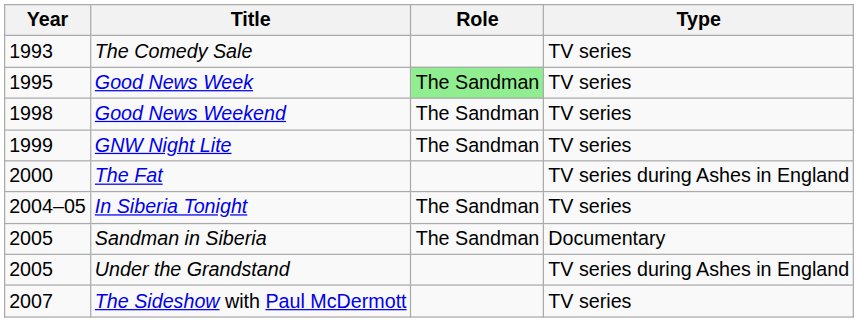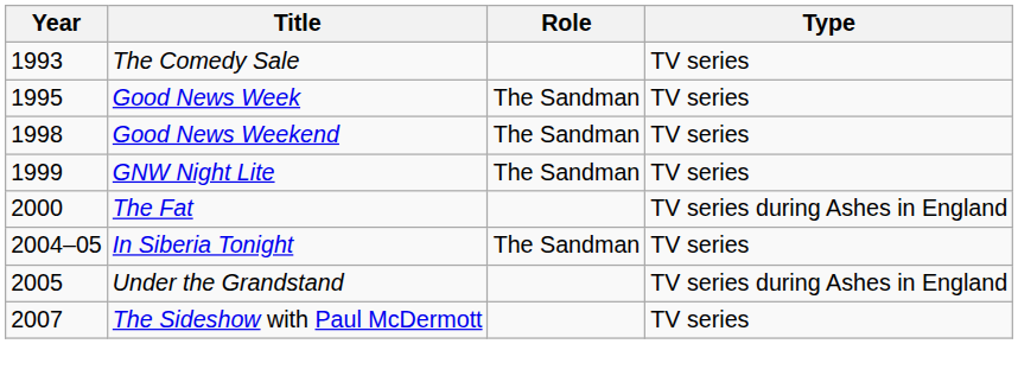 <table class="wikitable">
 <tr>
 <th>Year</th>
 <th>Title</th>
 <th>Role</th>
 <th>Type</th>
 </tr>
 <tr>
 <td>1993</td>
 <td><em>The Comedy Sale</em></td>
 <td></td>
 <td>TV series</td>
 </tr>
 <tr>
 <td>1995</td>
 <td><em><a href='#'>Good News Week</a></em></td>
-<td style="background: lightgreen;">The Sandman</td>
+<td>The Sandman</td>
 <td>TV series</td>
 </tr>
 <tr>
 <td>1998</td>
 <td><em><a href='#'>Good News Weekend</a></em></td>
 <td>The Sandman</td>
 <td>TV series</td>
 </tr>
 <tr>
 <td>1999</td>
 <td><em><a href='#'>GNW Night Lite</a></em></td>
 <td>The Sandman</td>
 <td>TV series</td>
 </tr>
 <tr>
 <td>2000</td>
 <td><em><a href='#'>The Fat</a></em></td>
 <td></td>
 <td>TV series during Ashes in England</td>
 </tr>
 <tr>
 <td>2004–05</td>
 <td><em><a href='#'>In Siberia Tonight</a></em></td>
 <td>The Sandman</td>
 <td>TV series</td>
 </tr>
 <tr>
 <td>2005</td>
-<td><em>Sandman in Siberia</em></td>
-<td>The Sandman</td>
-<td>Documentary</td>
-</tr>
-<tr>
-<td>2005</td>
 <td><em>Under the Grandstand</em></td>
 <td></td>
 <td>TV series during Ashes in England</td>
 </tr>
 <tr>
 <td>2007</td>
 <td><em><a href='#'>The Sideshow</a></em> with <a href='#'>Paul McDermott</a></td>
 <td></td>
 <td>TV series</td>
 </tr>
 </table>
